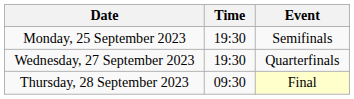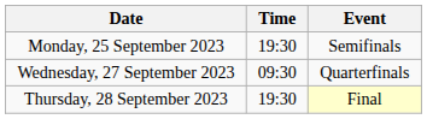 <table class = "wikitable" style="text-align:center;">
 <tr>
 <th width=220>Date</th>
 <th width=50>Time</th>
 <th width=100>Event</th>
 </tr>
 <tr>
 <td>Monday, 25 September 2023</td>
 <td>19:30</td>
 <td>Semifinals</td>
 </tr>
 <tr>
 <td>Wednesday, 27 September 2023</td>
-<td>19:30</td>
+<td>09:30</td>
 <td>Quarterfinals</td>
 </tr>
 <tr>
 <td>Thursday, 28 September 2023</td>
-<td>09:30</td>
+<td>19:30</td>
 <td bgcolor=ffffcc>Final</td>
 </tr>
 </table>
